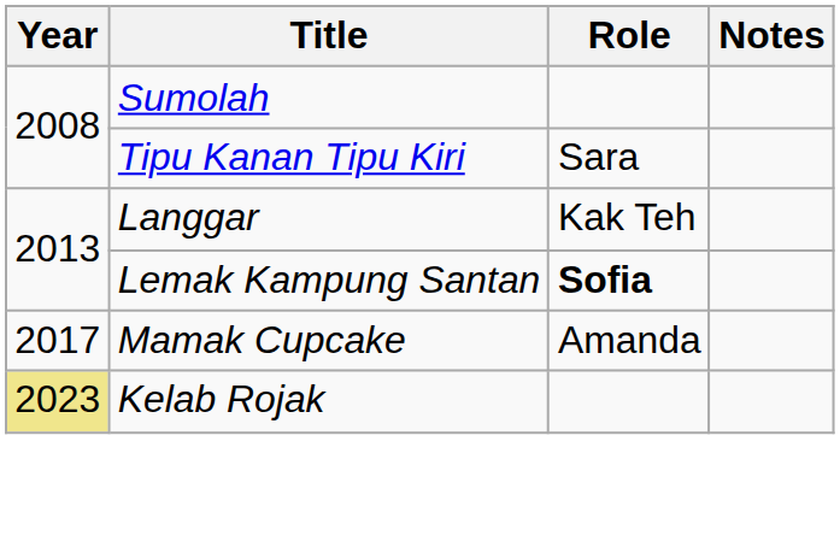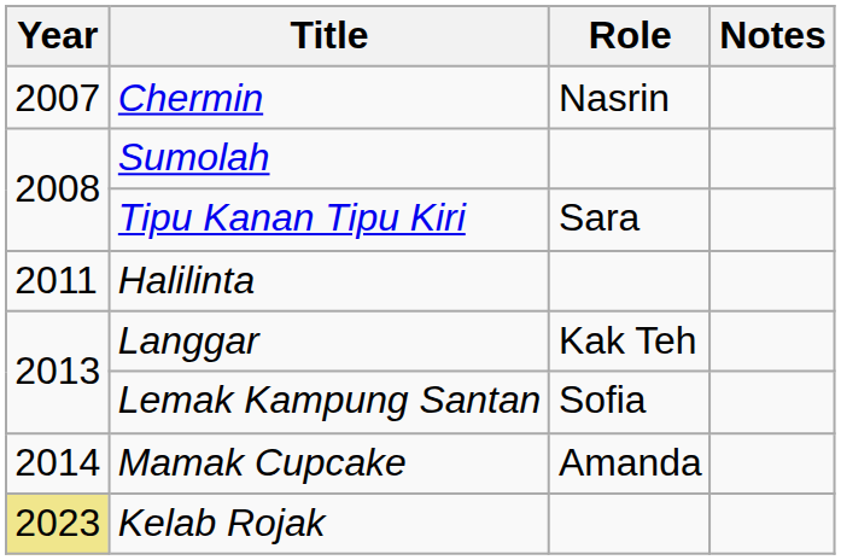 <table class="wikitable sortable">
 <tr>
 <th>Year</th>
 <th>Title</th>
 <th>Role</th>
 <th>Notes</th>
+</tr>
+<tr>
+<td>2007</td>
+<td><em><a href='#'>Chermin</a></em></td>
+<td>Nasrin</td>
+<td></td>
 </tr>
 <tr>
 <td rowspan=2>2008</td>
 <td><em><a href='#'>Sumolah</a></em></td>
 <td></td>
 <td></td>
 </tr>
 <tr>
 <td><em><a href='#'>Tipu Kanan Tipu Kiri</a></em></td>
 <td>Sara</td>
 <td></td>
 </tr>
 <tr>
+<td>2011</td>
+<td><em>Halilinta</em></td>
+<td></td>
+<td></td>
+</tr>
+<tr>
 <td rowspan=2>2013</td>
 <td><em>Langgar</em></td>
 <td>Kak Teh</td>
 <td></td>
 </tr>
 <tr>
 <td><em>Lemak Kampung Santan</em></td>
-<td><strong>Sofia</strong></td>
+<td>Sofia</td>
 <td></td>
 </tr>
 <tr>
-<td>2017</td>
+<td>2014</td>
 <td><em>Mamak Cupcake</em></td>
 <td>Amanda</td>
 <td></td>
 </tr>
 <tr>
 <td style="background: khaki;">2023</td>
 <td><em>Kelab Rojak</em></td>
 <td></td>
 <td></td>
 </tr>
 </table>
